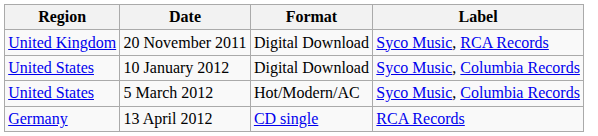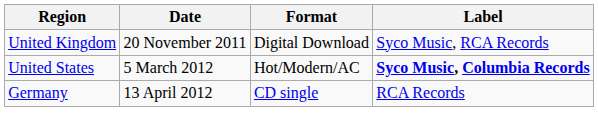 <table class=wikitable>
 <tr>
 <th>Region</th>
 <th>Date</th>
 <th>Format</th>
 <th>Label</th>
 </tr>
 <tr>
 <td><a href='#'>United Kingdom</a></td>
 <td>20 November 2011</td>
 <td>Digital Download</td>
 <td><a href='#'>Syco Music</a>, <a href='#'>RCA Records</a></td>
 </tr>
 <tr>
 <td><a href='#'>United States</a></td>
-<td>10 January 2012</td>
-<td>Digital Download</td>
-<td><a href='#'>Syco Music</a>, <a href='#'>Columbia Records</a></td>
-</tr>
-<tr>
-<td><a href='#'>United States</a></td>
 <td>5 March 2012</td>
 <td>Hot/Modern/AC</td>
-<td><a href='#'>Syco Music</a>, <a href='#'>Columbia Records</a></td>
+<td><strong><a href='#'>Syco Music</a>, <a href='#'>Columbia Records</a></strong></td>
 </tr>
 <tr>
 <td><a href='#'>Germany</a></td>
 <td>13 April 2012</td>
 <td><a href='#'>CD single</a></td>
 <td><a href='#'>RCA Records</a></td>
 </tr>
 </table>
